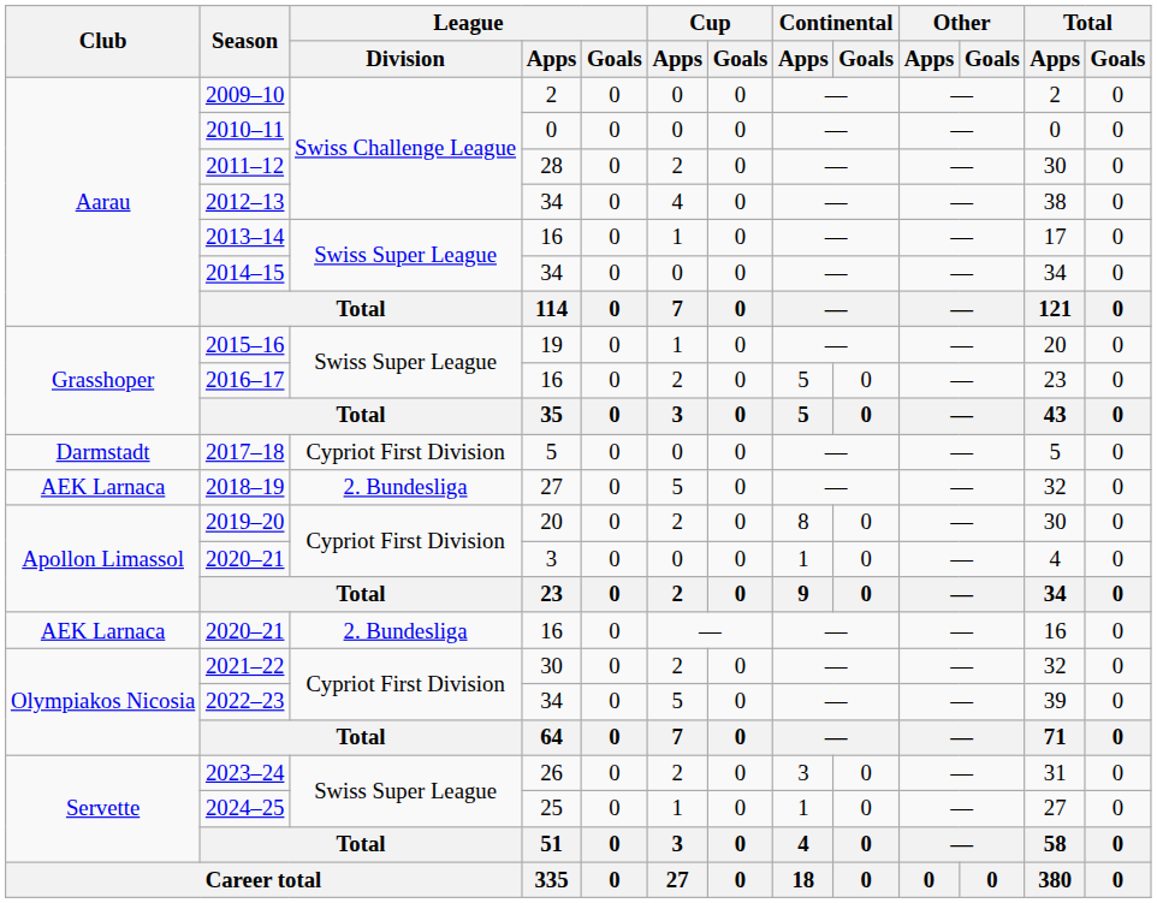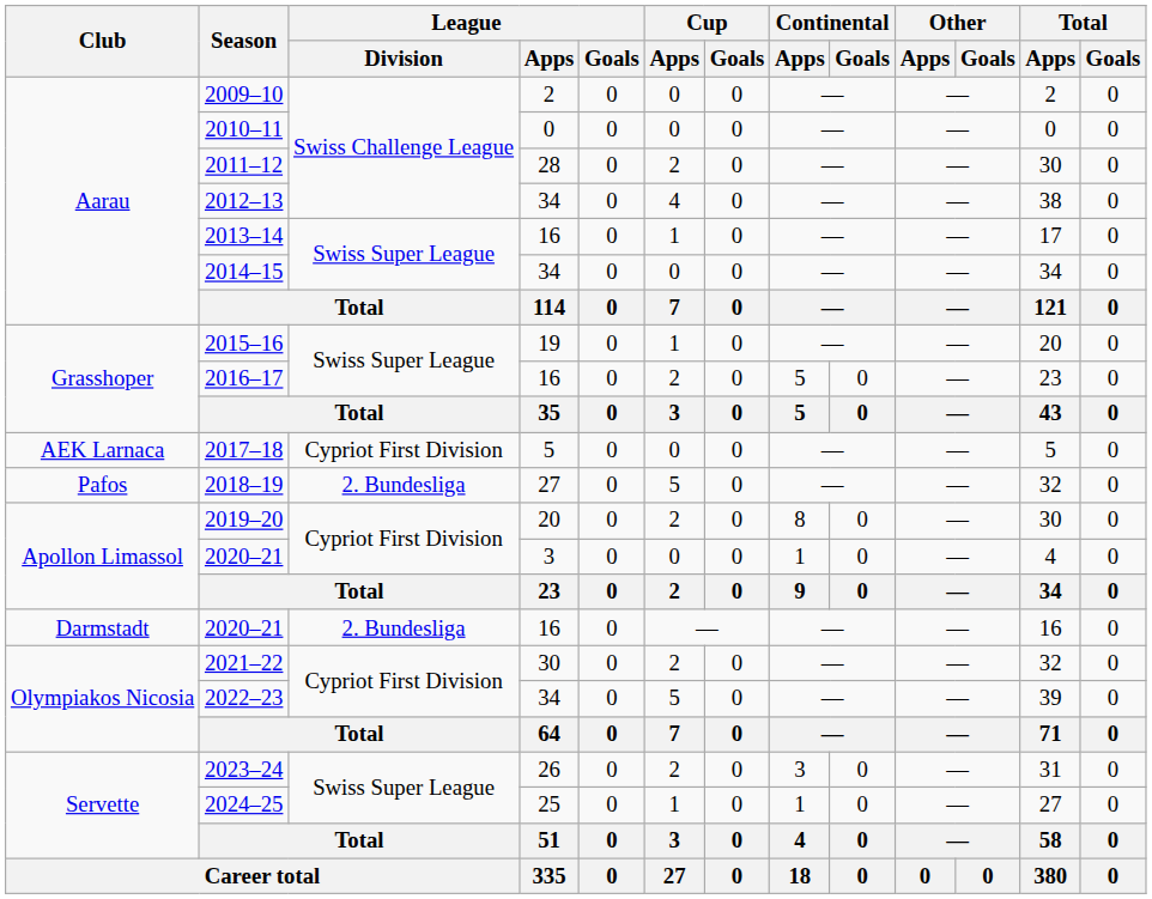 <table class="wikitable" style="text-align:center">
 <tr>
 <th rowspan=2>Club</th>
 <th rowspan=2>Season</th>
 <th colspan=3>League</th>
 <th colspan=2>Cup</th>
 <th colspan=2>Continental</th>
 <th colspan=2>Other</th>
 <th colspan=2>Total</th>
 </tr>
 <tr>
 <th>Division</th>
 <th>Apps</th>
 <th>Goals</th>
 <th>Apps</th>
 <th>Goals</th>
 <th>Apps</th>
 <th>Goals</th>
 <th>Apps</th>
 <th>Goals</th>
 <th>Apps</th>
 <th>Goals</th>
 </tr>
 <tr>
 <td rowspan="7"><a href='#'>Aarau</a></td>
 <td><a href='#'>2009–10</a></td>
 <td rowspan="4"><a href='#'>Swiss Challenge League</a></td>
 <td>2</td>
 <td>0</td>
 <td>0</td>
 <td>0</td>
 <td colspan="2">—</td>
 <td colspan="2">—</td>
 <td>2</td>
 <td>0</td>
 </tr>
 <tr>
 <td><a href='#'>2010–11</a></td>
 <td>0</td>
 <td>0</td>
 <td>0</td>
 <td>0</td>
 <td colspan="2">—</td>
 <td colspan="2">—</td>
 <td>0</td>
 <td>0</td>
 </tr>
 <tr>
 <td><a href='#'>2011–12</a></td>
 <td>28</td>
 <td>0</td>
 <td>2</td>
 <td>0</td>
 <td colspan="2">—</td>
 <td colspan="2">—</td>
 <td>30</td>
 <td>0</td>
 </tr>
 <tr>
 <td><a href='#'>2012–13</a></td>
 <td>34</td>
 <td>0</td>
 <td>4</td>
 <td>0</td>
 <td colspan="2">—</td>
 <td colspan="2">—</td>
 <td>38</td>
 <td>0</td>
 </tr>
 <tr>
 <td><a href='#'>2013–14</a></td>
 <td rowspan=2><a href='#'>Swiss Super League</a></td>
 <td>16</td>
 <td>0</td>
 <td>1</td>
 <td>0</td>
 <td colspan="2">—</td>
 <td colspan="2">—</td>
 <td>17</td>
 <td>0</td>
 </tr>
 <tr>
 <td><a href='#'>2014–15</a></td>
 <td>34</td>
 <td>0</td>
 <td>0</td>
 <td>0</td>
 <td colspan="2">—</td>
 <td colspan="2">—</td>
 <td>34</td>
 <td>0</td>
 </tr>
 <tr>
 <th colspan="2">Total</th>
 <th>114</th>
 <th>0</th>
 <th>7</th>
 <th>0</th>
 <th colspan="2">—</th>
 <th colspan="2">—</th>
 <th>121</th>
 <th>0</th>
 </tr>
 <tr>
 <td rowspan="3"><a href='#'>Grasshoper</a></td>
 <td><a href='#'>2015–16</a></td>
 <td rowspan="2">Swiss Super League</td>
 <td>19</td>
 <td>0</td>
 <td>1</td>
 <td>0</td>
 <td colspan="2">—</td>
 <td colspan="2">—</td>
 <td>20</td>
 <td>0</td>
 </tr>
 <tr>
 <td><a href='#'>2016–17</a></td>
 <td>16</td>
 <td>0</td>
 <td>2</td>
 <td>0</td>
 <td>5</td>
 <td>0</td>
 <td colspan="2">—</td>
 <td>23</td>
 <td>0</td>
 </tr>
 <tr>
 <th colspan="2">Total</th>
 <th>35</th>
 <th>0</th>
 <th>3</th>
 <th>0</th>
 <th>5</th>
 <th>0</th>
 <th colspan="2">—</th>
 <th>43</th>
 <th>0</th>
 </tr>
 <tr>
-<td><a href='#'>Darmstadt</a></td>
+<td><a href='#'>AEK Larnaca</a></td>
 <td><a href='#'>2017–18</a></td>
 <td>Cypriot First Division</td>
 <td>5</td>
 <td>0</td>
 <td>0</td>
 <td>0</td>
 <td colspan="2">—</td>
 <td colspan="2">—</td>
 <td>5</td>
 <td>0</td>
 </tr>
 <tr>
-<td><a href='#'>AEK Larnaca</a></td>
+<td><a href='#'>Pafos</a></td>
 <td><a href='#'>2018–19</a></td>
 <td><a href='#'>2. Bundesliga</a></td>
 <td>27</td>
 <td>0</td>
 <td>5</td>
 <td>0</td>
 <td colspan="2">—</td>
 <td colspan="2">—</td>
 <td>32</td>
 <td>0</td>
 </tr>
 <tr>
 <td rowspan="3"><a href='#'>Apollon Limassol</a></td>
 <td><a href='#'>2019–20</a></td>
 <td rowspan="2">Cypriot First Division</td>
 <td>20</td>
 <td>0</td>
 <td>2</td>
 <td>0</td>
 <td>8</td>
 <td>0</td>
 <td colspan="2">—</td>
 <td>30</td>
 <td>0</td>
 </tr>
 <tr>
 <td><a href='#'>2020–21</a></td>
 <td>3</td>
 <td>0</td>
 <td>0</td>
 <td>0</td>
 <td>1</td>
 <td>0</td>
 <td colspan="2">—</td>
 <td>4</td>
 <td>0</td>
 </tr>
 <tr>
 <th colspan="2">Total</th>
 <th>23</th>
 <th>0</th>
 <th>2</th>
 <th>0</th>
 <th>9</th>
 <th>0</th>
 <th colspan="2">—</th>
 <th>34</th>
 <th>0</th>
 </tr>
 <tr>
-<td><a href='#'>AEK Larnaca</a></td>
+<td><a href='#'>Darmstadt</a></td>
 <td><a href='#'>2020–21</a></td>
 <td><a href='#'>2. Bundesliga</a></td>
 <td>16</td>
 <td>0</td>
 <td colspan="2">—</td>
 <td colspan="2">—</td>
 <td colspan="2">—</td>
 <td>16</td>
 <td>0</td>
 </tr>
 <tr>
 <td rowspan=3><a href='#'>Olympiakos Nicosia</a></td>
 <td><a href='#'>2021–22</a></td>
 <td rowspan=2>Cypriot First Division</td>
 <td>30</td>
 <td>0</td>
 <td>2</td>
 <td>0</td>
 <td colspan="2">—</td>
 <td colspan="2">—</td>
 <td>32</td>
 <td>0</td>
 </tr>
 <tr>
 <td><a href='#'>2022–23</a></td>
 <td>34</td>
 <td>0</td>
 <td>5</td>
 <td>0</td>
 <td colspan="2">—</td>
 <td colspan="2">—</td>
 <td>39</td>
 <td>0</td>
 </tr>
 <tr>
 <th colspan="2">Total</th>
 <th>64</th>
 <th>0</th>
 <th>7</th>
 <th>0</th>
 <th colspan="2">—</th>
 <th colspan="2">—</th>
 <th>71</th>
 <th>0</th>
 </tr>
 <tr>
 <td rowspan=3><a href='#'>Servette</a></td>
 <td><a href='#'>2023–24</a></td>
 <td rowspan=2>Swiss Super League</td>
 <td>26</td>
 <td>0</td>
 <td>2</td>
 <td>0</td>
 <td>3</td>
 <td>0</td>
 <td colspan="2">—</td>
 <td>31</td>
 <td>0</td>
 </tr>
 <tr>
 <td><a href='#'>2024–25</a></td>
 <td>25</td>
 <td>0</td>
 <td>1</td>
 <td>0</td>
 <td>1</td>
 <td>0</td>
 <td colspan="2">—</td>
 <td>27</td>
 <td>0</td>
 </tr>
 <tr>
 <th colspan="2">Total</th>
 <th>51</th>
 <th>0</th>
 <th>3</th>
 <th>0</th>
 <th>4</th>
 <th>0</th>
 <th colspan="2">—</th>
 <th>58</th>
 <th>0</th>
 </tr>
 <tr>
 <th colspan="3">Career total</th>
 <th>335</th>
 <th>0</th>
 <th>27</th>
 <th>0</th>
 <th>18</th>
 <th>0</th>
 <th>0</th>
 <th>0</th>
 <th>380</th>
 <th>0</th>
 </tr>
 </table>
